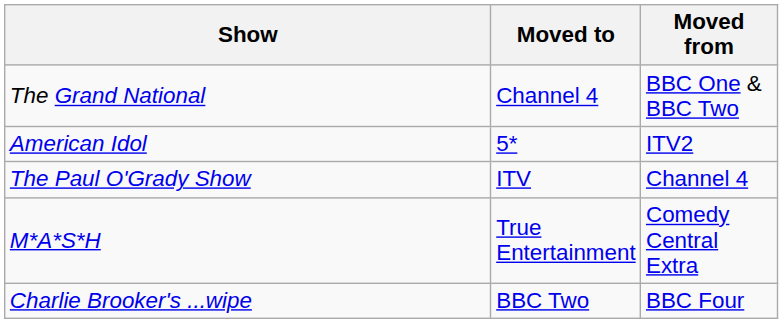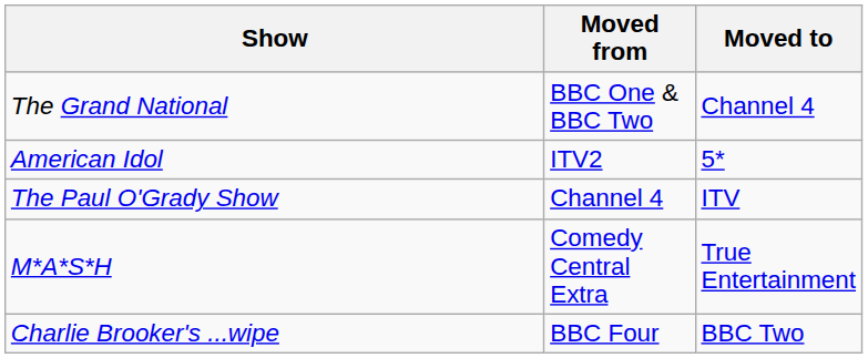 <table class="wikitable">
 <tr>
 <th width=340>Show</th>
+<th width=90>Moved from</th>
 <th width=90>Moved to</th>
-<th width=90>Moved from</th>
 </tr>
 <tr>
 <td><em>The <a href='#'>Grand National</a></em></td>
+<td><a href='#'>BBC One</a> & <a href='#'>BBC Two</a></td>
 <td><a href='#'>Channel 4</a></td>
-<td><a href='#'>BBC One</a> & <a href='#'>BBC Two</a></td>
 </tr>
 <tr>
 <td><em><a href='#'>American Idol</a></em></td>
+<td><a href='#'>ITV2</a></td>
 <td><a href='#'>5*</a></td>
-<td><a href='#'>ITV2</a></td>
 </tr>
 <tr>
 <td><em><a href='#'>The Paul O'Grady Show</a></em></td>
+<td><a href='#'>Channel 4</a></td>
 <td><a href='#'>ITV</a></td>
-<td><a href='#'>Channel 4</a></td>
 </tr>
 <tr>
 <td><em><a href='#'>M*A*S*H</a></em></td>
+<td><a href='#'>Comedy Central Extra</a></td>
 <td><a href='#'>True Entertainment</a></td>
-<td><a href='#'>Comedy Central Extra</a></td>
 </tr>
 <tr>
 <td><em><a href='#'>Charlie Brooker's ...wipe</a></em></td>
+<td><a href='#'>BBC Four</a></td>
 <td><a href='#'>BBC Two</a></td>
-<td><a href='#'>BBC Four</a></td>
 </tr>
 </table>
